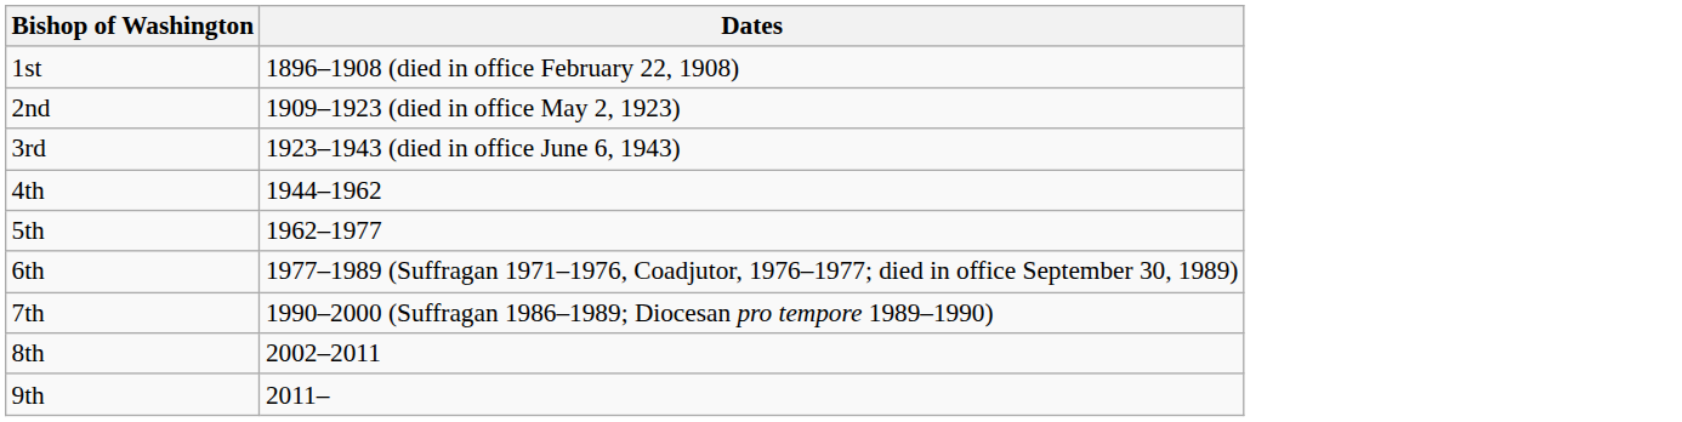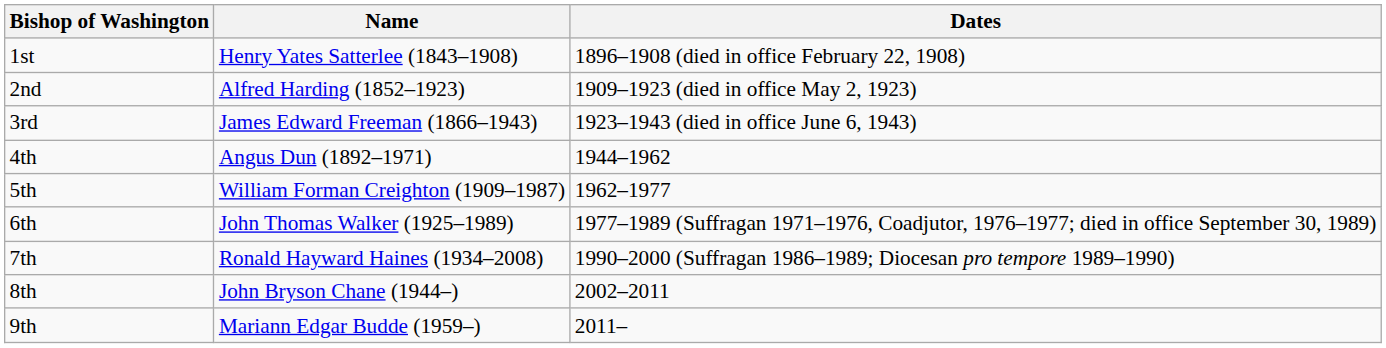 <table class="wikitable">
 <tr>
 <th>Bishop of Washington</th>
+<th>Name</th>
 <th>Dates</th>
 </tr>
 <tr>
 <td>1st</td>
+<td><a href='#'>Henry Yates Satterlee</a> (1843–1908)</td>
 <td>1896–1908 (died in office February 22, 1908)</td>
 </tr>
 <tr>
 <td>2nd</td>
+<td><a href='#'>Alfred Harding</a> (1852–1923)</td>
 <td>1909–1923 (died in office May 2, 1923)</td>
 </tr>
 <tr>
 <td>3rd</td>
+<td><a href='#'>James Edward Freeman</a> (1866–1943)</td>
 <td>1923–1943 (died in office June 6, 1943)</td>
 </tr>
 <tr>
 <td>4th</td>
+<td><a href='#'>Angus Dun</a> (1892–1971)</td>
 <td>1944–1962</td>
 </tr>
 <tr>
 <td>5th</td>
+<td><a href='#'>William Forman Creighton</a> (1909–1987)</td>
 <td>1962–1977</td>
 </tr>
 <tr>
 <td>6th</td>
+<td><a href='#'>John Thomas Walker</a> (1925–1989)</td>
 <td>1977–1989 (Suffragan 1971–1976, Coadjutor, 1976–1977; died in office September 30, 1989)</td>
 </tr>
 <tr>
 <td>7th</td>
+<td><a href='#'>Ronald Hayward Haines</a> (1934–2008)</td>
 <td>1990–2000 (Suffragan 1986–1989; Diocesan <em>pro tempore</em> 1989–1990)</td>
 </tr>
 <tr>
 <td>8th</td>
+<td><a href='#'>John Bryson Chane</a> (1944–)</td>
 <td>2002–2011</td>
 </tr>
 <tr>
 <td>9th</td>
+<td><a href='#'>Mariann Edgar Budde</a> (1959–)</td>
 <td>2011–</td>
 </tr>
 </table>
